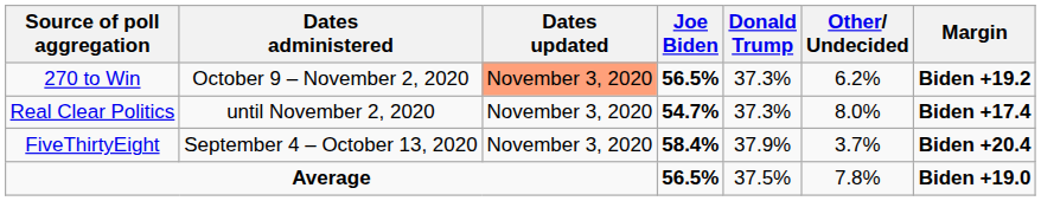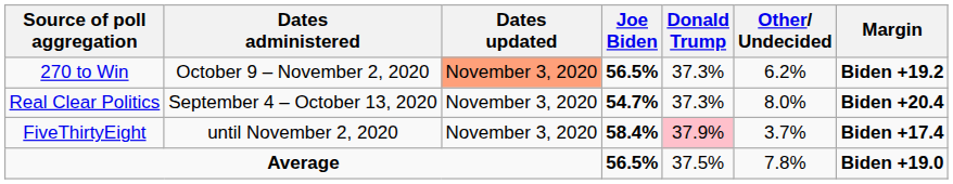 <table class="wikitable sortable" style="text-align:center;font-size:90%;line-height:17px">
 <tr>
 <th>Source of poll<br>aggregation</th>
 <th>Dates<br> administered</th>
 <th>Dates<br> updated</th>
 <th class="unsortable"><a href='#'>Joe<br>Biden</a><br><small></small></th>
 <th class="unsortable"><a href='#'>Donald<br>Trump</a><br><small></small></th>
 <th class="unsortable"><a href='#'>Other</a>/<br>Undecided<br></th>
 <th>Margin</th>
 </tr>
 <tr>
 <td><a href='#'>270 to Win</a></td>
 <td>October 9 – November 2, 2020</td>
 <td style="background: lightsalmon;">November 3, 2020</td>
 <td><strong>56.5%</strong></td>
 <td>37.3%</td>
 <td>6.2%</td>
 <td><strong>Biden +19.2</strong></td>
 </tr>
 <tr>
 <td><a href='#'>Real Clear Politics</a></td>
-<td>until November 2, 2020</td>
+<td>September 4 – October 13, 2020</td>
 <td>November 3, 2020</td>
 <td><strong>54.7%</strong></td>
 <td>37.3%</td>
 <td>8.0%</td>
-<td><strong>Biden +17.4</strong></td>
+<td><strong>Biden +20.4</strong></td>
 </tr>
 <tr>
 <td><a href='#'>FiveThirtyEight</a></td>
-<td>September 4 – October 13, 2020</td>
+<td>until November 2, 2020</td>
 <td>November 3, 2020</td>
 <td><strong>58.4%</strong></td>
-<td>37.9%</td>
+<td style="background: pink;">37.9%</td>
 <td>3.7%</td>
-<td><strong>Biden +20.4</strong></td>
+<td><strong>Biden +17.4</strong></td>
 </tr>
 <tr>
 <td colspan="3"><strong>Average</strong></td>
 <td><strong>56.5%</strong></td>
 <td>37.5%</td>
 <td>7.8%</td>
 <td><strong>Biden +19.0</strong></td>
 </tr>
 </table>
